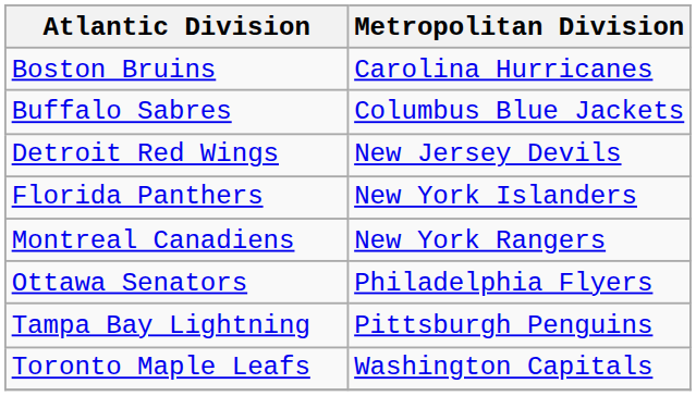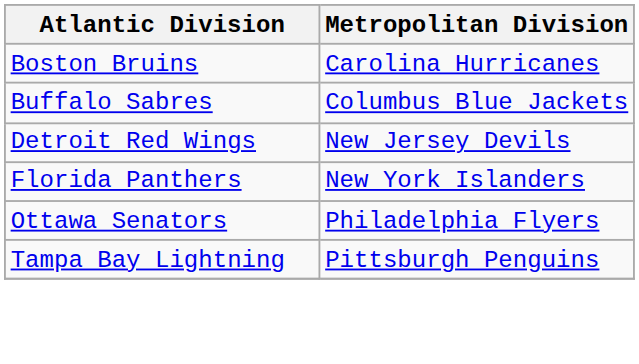 <table class="wikitable">
 <tr>
 <th width="50%">Atlantic Division</th>
 <th width="50%">Metropolitan Division</th>
 </tr>
 <tr>
 <td><a href='#'>Boston Bruins</a></td>
 <td><a href='#'>Carolina Hurricanes</a></td>
 </tr>
 <tr>
 <td><a href='#'>Buffalo Sabres</a></td>
 <td><a href='#'>Columbus Blue Jackets</a></td>
 </tr>
 <tr>
 <td><a href='#'>Detroit Red Wings</a></td>
 <td><a href='#'>New Jersey Devils</a></td>
 </tr>
 <tr>
 <td><a href='#'>Florida Panthers</a></td>
 <td><a href='#'>New York Islanders</a></td>
 </tr>
 <tr>
-<td><a href='#'>Montreal Canadiens</a></td>
-<td><a href='#'>New York Rangers</a></td>
-</tr>
-<tr>
 <td><a href='#'>Ottawa Senators</a></td>
 <td><a href='#'>Philadelphia Flyers</a></td>
 </tr>
 <tr>
 <td><a href='#'>Tampa Bay Lightning</a></td>
 <td><a href='#'>Pittsburgh Penguins</a></td>
 </tr>
 <tr>
-<td><a href='#'>Toronto Maple Leafs</a></td>
-<td><a href='#'>Washington Capitals</a></td>
-</tr>
-<tr>
 </tr>
 </table>
